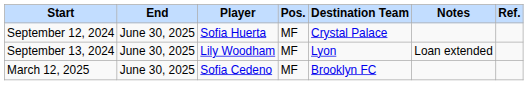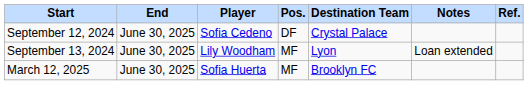 <table class="wikitable" style="text-align:left;">
 <tr>
 <th style="background:#c2ddff">Start</th>
 <th style="background:#c2ddff">End</th>
 <th style="background:#c2ddff">Player</th>
 <th style="background:#c2ddff">Pos.</th>
 <th style="background:#c2ddff">Destination Team</th>
 <th style="background:#c2ddff">Notes</th>
 <th style="background:#c2ddff">Ref.</th>
 </tr>
 <tr>
 <td style="white-space: nowrap;">September 12, 2024</td>
 <td style="white-space: nowrap;">June 30, 2025</td>
-<td style="white-space: nowrap;"> <a href='#'>Sofia Huerta</a></td>
-<td>MF</td>
+<td style="white-space: nowrap;"> <a href='#'>Sofia Cedeno</a></td>
+<td>DF</td>
 <td style="white-space: nowrap;"> <a href='#'>Crystal Palace</a></td>
 <td></td>
 <td></td>
 </tr>
 <tr>
 <td style="white-space: nowrap;">September 13, 2024</td>
 <td style="white-space: nowrap;">June 30, 2025</td>
 <td style="white-space: nowrap;"> <a href='#'>Lily Woodham</a></td>
 <td>MF</td>
 <td style="white-space: nowrap;"> <a href='#'>Lyon</a></td>
 <td>Loan extended</td>
 <td></td>
 </tr>
 <tr>
 <td style="white-space: nowrap;">March 12, 2025</td>
 <td style="white-space: nowrap;">June 30, 2025</td>
-<td style="white-space: nowrap;"> <a href='#'>Sofia Cedeno</a></td>
+<td style="white-space: nowrap;"> <a href='#'>Sofia Huerta</a></td>
 <td>MF</td>
 <td style="white-space: nowrap;"> <a href='#'>Brooklyn FC</a></td>
 <td></td>
 <td></td>
 </tr>
 </table>
